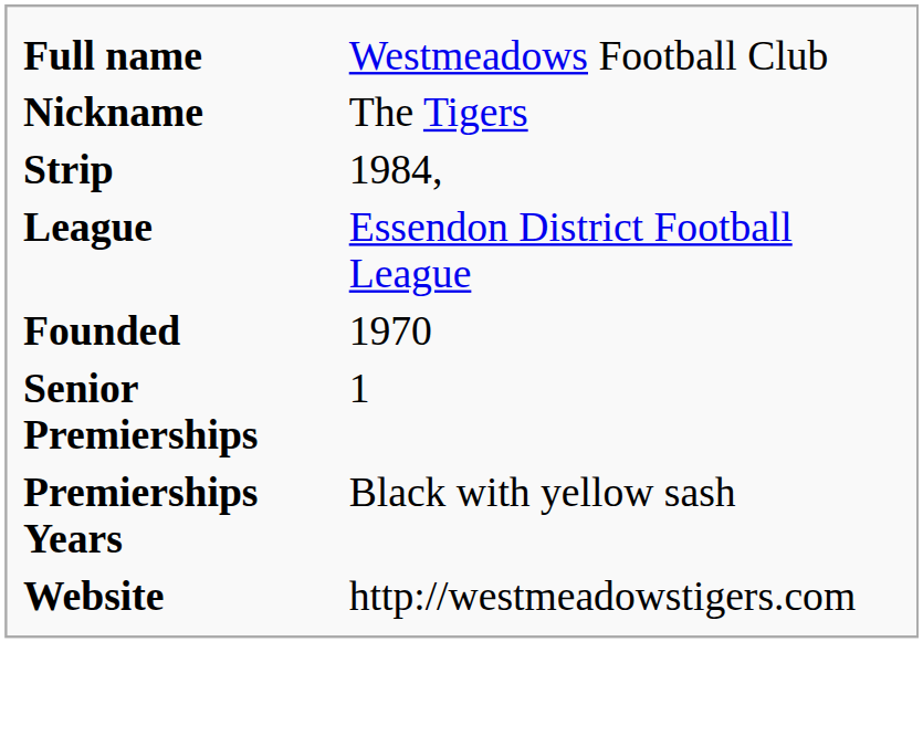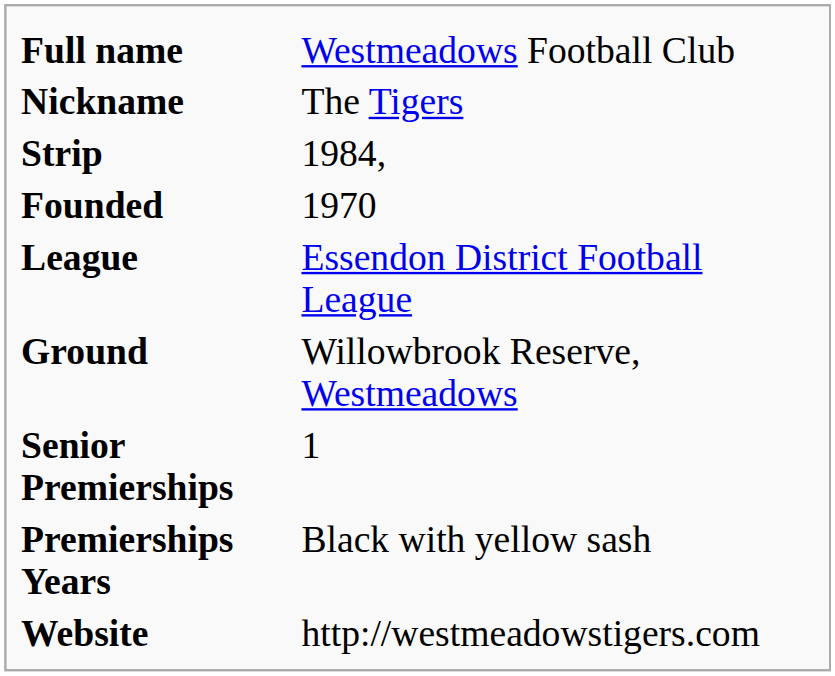 <table class="infobox"  style="width:22em; text-align:left;">
 <tr>
 <td colspan="2" style="text-align:center;"></td>
 </tr>
 <tr>
 <th>Full name</th>
 <td><a href='#'>Westmeadows</a> Football Club</td>
 </tr>
 <tr>
 <th>Nickname</th>
 <td>The <a href='#'>Tigers</a></td>
 </tr>
 <tr>
 <th>Strip</th>
 <td>1984,</td>
 </tr>
 <tr>
+<th>Founded</th>
+<td>1970</td>
+</tr>
+<tr>
 <th>League</th>
 <td><a href='#'>Essendon District Football League</a></td>
 </tr>
 <tr>
-<th>Founded</th>
-<td>1970</td>
+<th>Ground</th>
+<td>Willowbrook Reserve, <a href='#'>Westmeadows</a></td>
 </tr>
 <tr>
 <th>Senior Premierships</th>
 <td>1</td>
 </tr>
 <tr>
 <th>Premierships Years</th>
 <td>Black with yellow sash</td>
 </tr>
 <tr>
 <th>Website</th>
 <td>http://westmeadowstigers.com</td>
 </tr>
 </table>
